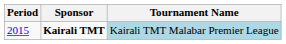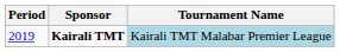 <table class="wikitable" style="text-align:left;">
 <tr>
 <th>Period</th>
 <th>Sponsor</th>
 <th>Tournament Name</th>
 </tr>
 <tr>
-<td><a href='#'>2015</a></td>
+<td><a href='#'>2019</a></td>
 <td><strong>Kairali TMT</strong></td>
 <td style="background: lightblue;">Kairali TMT Malabar Premier League</td>
 </tr>
 </table>
